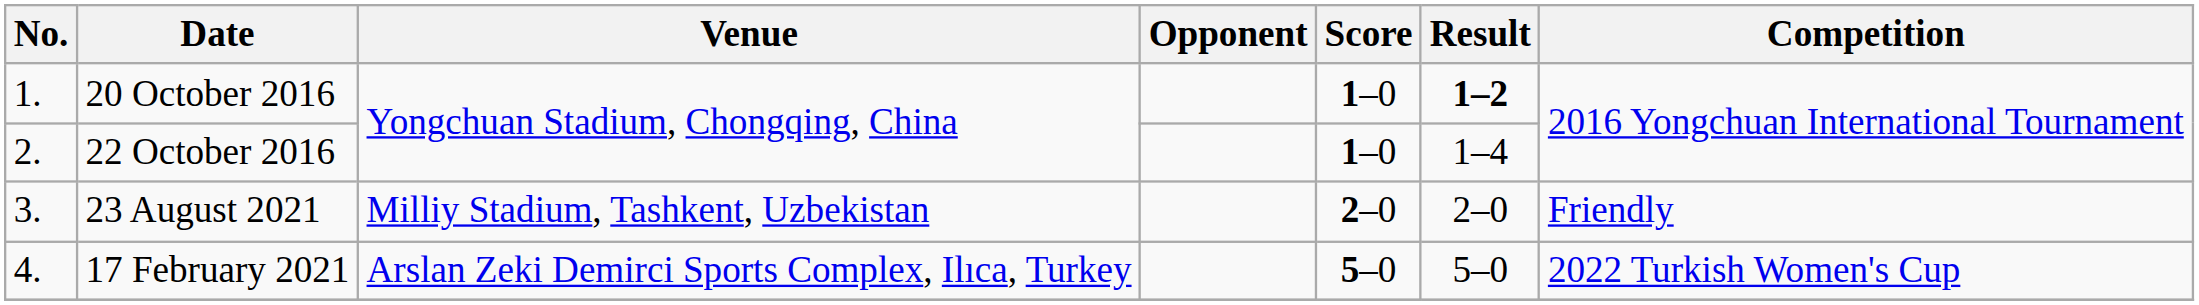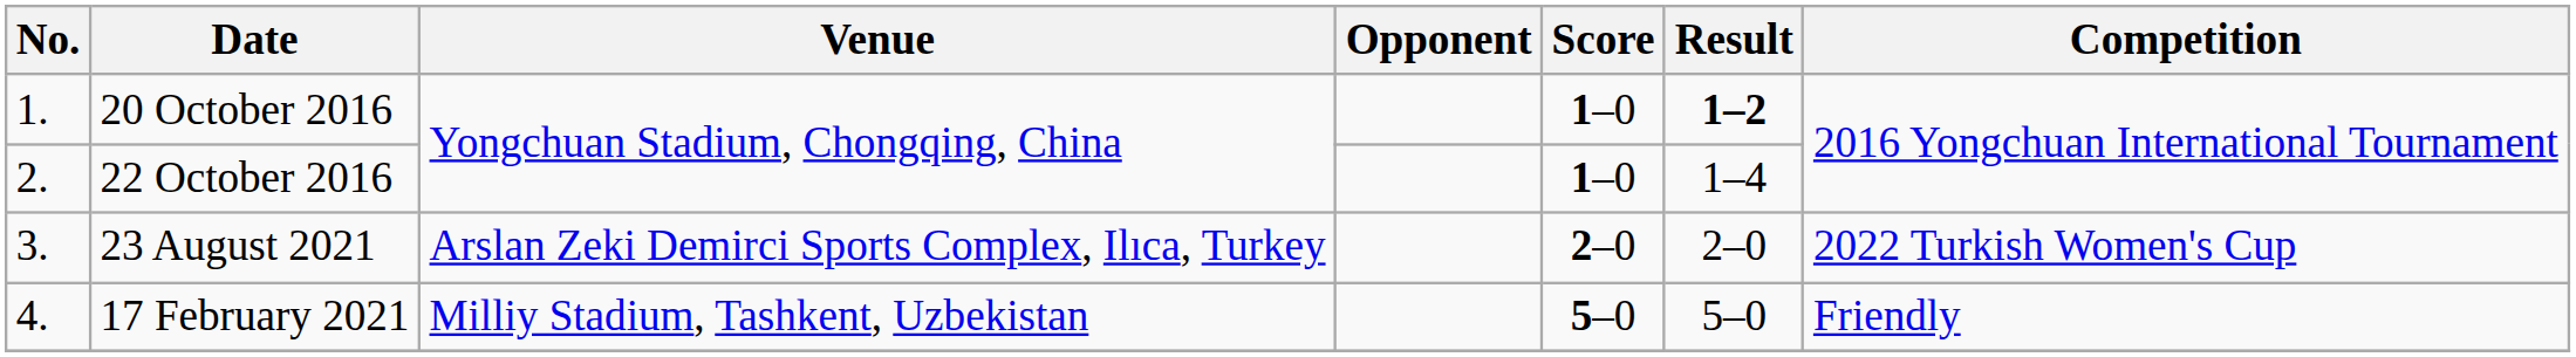 <table class="wikitable">
 <tr>
 <th>No.</th>
 <th>Date</th>
 <th>Venue</th>
 <th>Opponent</th>
 <th>Score</th>
 <th>Result</th>
 <th>Competition</th>
 </tr>
 <tr>
 <td>1.</td>
 <td>20 October 2016</td>
 <td rowspan=2><a href='#'>Yongchuan Stadium</a>, <a href='#'>Chongqing</a>, <a href='#'>China</a></td>
 <td></td>
 <td align=center><strong>1</strong>–0</td>
 <td align=center><strong>1–2</strong></td>
 <td rowspan=2><a href='#'>2016 Yongchuan International Tournament</a></td>
 </tr>
 <tr>
 <td>2.</td>
 <td>22 October 2016</td>
 <td></td>
 <td align=center><strong>1</strong>–0</td>
 <td align=center>1–4</td>
 </tr>
 <tr>
 <td>3.</td>
 <td>23 August 2021</td>
-<td><a href='#'>Milliy Stadium</a>, <a href='#'>Tashkent</a>, <a href='#'>Uzbekistan</a></td>
+<td><a href='#'>Arslan Zeki Demirci Sports Complex</a>, <a href='#'>Ilıca</a>, <a href='#'>Turkey</a></td>
 <td></td>
 <td align=center><strong>2</strong>–0</td>
 <td align=center>2–0</td>
-<td><a href='#'>Friendly</a></td>
+<td><a href='#'>2022 Turkish Women's Cup</a></td>
 </tr>
 <tr>
 <td>4.</td>
 <td>17 February 2021</td>
-<td><a href='#'>Arslan Zeki Demirci Sports Complex</a>, <a href='#'>Ilıca</a>, <a href='#'>Turkey</a></td>
+<td><a href='#'>Milliy Stadium</a>, <a href='#'>Tashkent</a>, <a href='#'>Uzbekistan</a></td>
 <td></td>
 <td align=center><strong>5</strong>–0</td>
 <td align=center>5–0</td>
-<td><a href='#'>2022 Turkish Women's Cup</a></td>
+<td><a href='#'>Friendly</a></td>
 </tr>
 <tr>
 </tr>
 </table>
